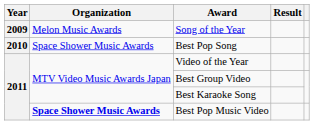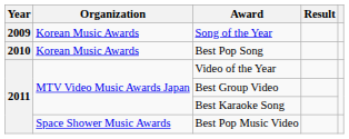 <table class="wikitable plainrowheaders">
 <tr>
 <th scope="col">Year</th>
 <th scope="col">Organization</th>
 <th scope="col">Award</th>
 <th scope="col">Result</th>
 <th class="unsortable"></th>
 </tr>
 <tr>
 <th scope="row">2009</th>
-<td><a href='#'>Melon Music Awards</a></td>
+<td><a href='#'>Korean Music Awards</a></td>
 <td><a href='#'>Song of the Year</a></td>
 <td></td>
 <td style="text-align:center;"></td>
 </tr>
 <tr>
 <th scope="row">2010</th>
-<td><a href='#'>Space Shower Music Awards</a></td>
+<td><a href='#'>Korean Music Awards</a></td>
 <td>Best Pop Song</td>
 <td></td>
 <td style="text-align:center"></td>
 </tr>
 <tr>
 <th scope="row" rowspan="4">2011</th>
 <td rowspan="3"><a href='#'>MTV Video Music Awards Japan</a></td>
 <td>Video of the Year</td>
 <td></td>
 <td style="text-align:center;"></td>
 </tr>
 <tr>
 <td>Best Group Video</td>
 <td></td>
 <td rowspan="2" style="text-align:center;"></td>
 </tr>
 <tr>
 <td>Best Karaoke Song</td>
 <td></td>
 </tr>
 <tr>
-<td><strong><a href='#'>Space Shower Music Awards</a></strong></td>
+<td><a href='#'>Space Shower Music Awards</a></td>
 <td>Best Pop Music Video</td>
 <td></td>
 <td></td>
 </tr>
 </table>
